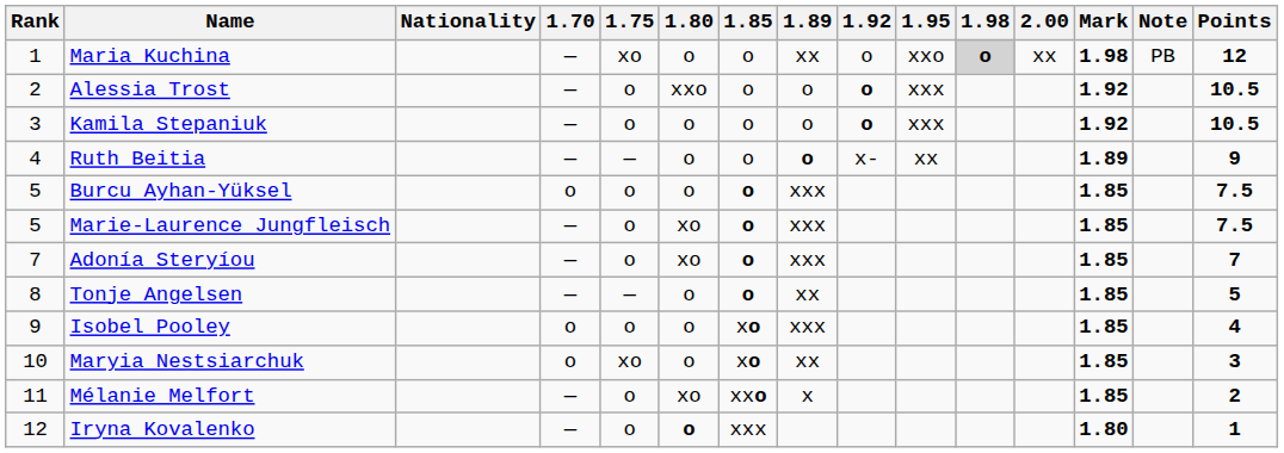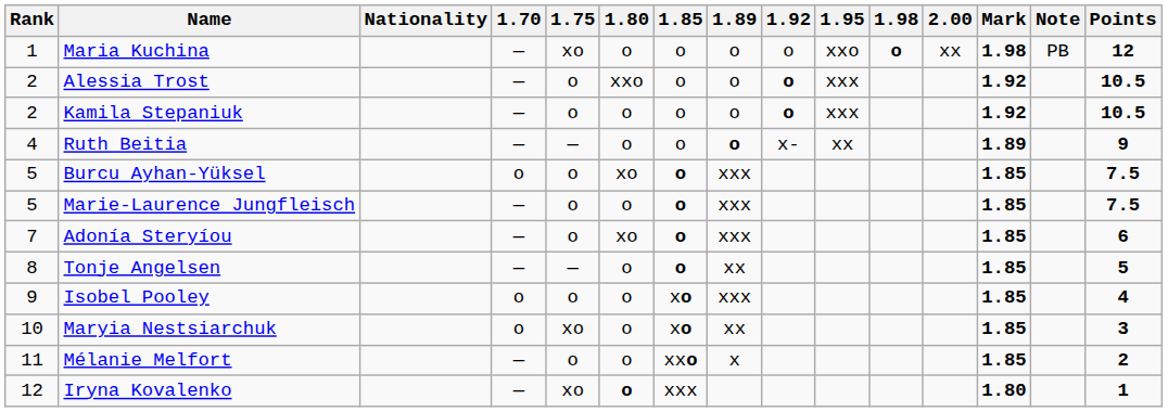 <table class="wikitable sortable" style="text-align:center;font-size:92%">
 <tr>
 <th>Rank</th>
 <th>Name</th>
 <th>Nationality</th>
 <th>1.70</th>
 <th>1.75</th>
 <th>1.80</th>
 <th>1.85</th>
 <th>1.89</th>
 <th>1.92</th>
 <th>1.95</th>
 <th>1.98</th>
 <th>2.00</th>
 <th>Mark</th>
 <th>Note</th>
 <th>Points</th>
 </tr>
 <tr S>
 <td>1</td>
 <td align=left><a href='#'>Maria Kuchina</a></td>
 <td align=left></td>
 <td>—</td>
 <td>xo</td>
 <td>o</td>
 <td>o</td>
-<td>xx</td>
+<td>o</td>
 <td>o</td>
 <td>xxo</td>
-<td style="background: lightgrey;"><strong>o</strong></td>
+<td><strong>o</strong></td>
 <td>xx</td>
 <td><strong>1.98</strong></td>
 <td>PB</td>
 <td><strong>12</strong></td>
 </tr>
 <tr>
 <td>2</td>
 <td align=left><a href='#'>Alessia Trost</a></td>
 <td align=left></td>
 <td>—</td>
 <td>o</td>
 <td>xxo</td>
 <td>o</td>
 <td>o</td>
 <td><strong>o</strong></td>
 <td>xxx</td>
 <td></td>
 <td></td>
 <td><strong>1.92</strong></td>
 <td></td>
 <td><strong>10.5</strong></td>
 </tr>
 <tr>
-<td>3</td>
+<td>2</td>
 <td align=left><a href='#'>Kamila Stepaniuk</a></td>
 <td align=left></td>
 <td>—</td>
 <td>o</td>
 <td>o</td>
 <td>o</td>
 <td>o</td>
 <td><strong>o</strong></td>
 <td>xxx</td>
 <td></td>
 <td></td>
 <td><strong>1.92</strong></td>
 <td></td>
 <td><strong>10.5</strong></td>
 </tr>
 <tr>
 <td>4</td>
 <td align=left><a href='#'>Ruth Beitia</a></td>
 <td align=left></td>
 <td>—</td>
 <td>—</td>
 <td>o</td>
 <td>o</td>
 <td><strong>o</strong></td>
 <td>x-</td>
 <td>xx</td>
 <td></td>
 <td></td>
 <td><strong>1.89</strong></td>
 <td></td>
 <td><strong>9</strong></td>
 </tr>
 <tr>
 <td>5</td>
 <td align=left><a href='#'>Burcu Ayhan-Yüksel</a></td>
 <td align=left></td>
 <td>o</td>
 <td>o</td>
-<td>o</td>
+<td>xo</td>
 <td><strong>o</strong></td>
 <td>xxx</td>
 <td></td>
 <td></td>
 <td></td>
 <td></td>
 <td><strong>1.85</strong></td>
 <td></td>
 <td><strong>7.5</strong></td>
 </tr>
 <tr>
 <td>5</td>
 <td align=left><a href='#'>Marie-Laurence Jungfleisch</a></td>
 <td align=left></td>
 <td>—</td>
 <td>o</td>
-<td>xo</td>
+<td>o</td>
 <td><strong>o</strong></td>
 <td>xxx</td>
 <td></td>
 <td></td>
 <td></td>
 <td></td>
 <td><strong>1.85</strong></td>
 <td></td>
 <td><strong>7.5</strong></td>
 </tr>
 <tr>
 <td>7</td>
 <td align=left><a href='#'>Adonía Steryíou</a></td>
 <td align=left></td>
 <td>—</td>
 <td>o</td>
 <td>xo</td>
 <td><strong>o</strong></td>
 <td>xxx</td>
 <td></td>
 <td></td>
 <td></td>
 <td></td>
 <td><strong>1.85</strong></td>
 <td></td>
-<td><strong>7</strong></td>
+<td><strong>6</strong></td>
 </tr>
 <tr>
 <td>8</td>
 <td align=left><a href='#'>Tonje Angelsen</a></td>
 <td align=left></td>
 <td>—</td>
 <td>—</td>
 <td>o</td>
 <td><strong>o</strong></td>
 <td>xx</td>
 <td></td>
 <td></td>
 <td></td>
 <td></td>
 <td><strong>1.85</strong></td>
 <td></td>
 <td><strong>5</strong></td>
 </tr>
 <tr>
 <td>9</td>
 <td align=left><a href='#'>Isobel Pooley</a></td>
 <td align=left></td>
 <td>o</td>
 <td>o</td>
 <td>o</td>
 <td>x<strong>o</strong></td>
 <td>xxx</td>
 <td></td>
 <td></td>
 <td></td>
 <td></td>
 <td><strong>1.85</strong></td>
 <td></td>
 <td><strong>4</strong></td>
 </tr>
 <tr>
 <td>10</td>
 <td align=left><a href='#'>Maryia Nestsiarchuk</a></td>
 <td align=left></td>
 <td>o</td>
 <td>xo</td>
 <td>o</td>
 <td>x<strong>o</strong></td>
 <td>xx</td>
 <td></td>
 <td></td>
 <td></td>
 <td></td>
 <td><strong>1.85</strong></td>
 <td></td>
 <td><strong>3</strong></td>
 </tr>
 <tr>
 <td>11</td>
 <td align=left><a href='#'>Mélanie Melfort</a></td>
 <td align=left></td>
 <td>—</td>
 <td>o</td>
-<td>xo</td>
+<td>o</td>
 <td>xx<strong>o</strong></td>
 <td>x</td>
 <td></td>
 <td></td>
 <td></td>
 <td></td>
 <td><strong>1.85</strong></td>
 <td></td>
 <td><strong>2</strong></td>
 </tr>
 <tr>
 <td>12</td>
 <td align=left><a href='#'>Iryna Kovalenko</a></td>
 <td align=left></td>
 <td>—</td>
-<td>o</td>
+<td>xo</td>
 <td><strong>o</strong></td>
 <td>xxx</td>
 <td></td>
 <td></td>
 <td></td>
 <td></td>
 <td></td>
 <td><strong>1.80</strong></td>
 <td></td>
 <td><strong>1</strong></td>
 </tr>
 </table>
